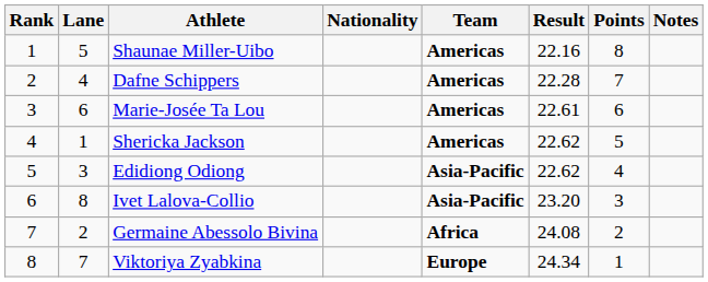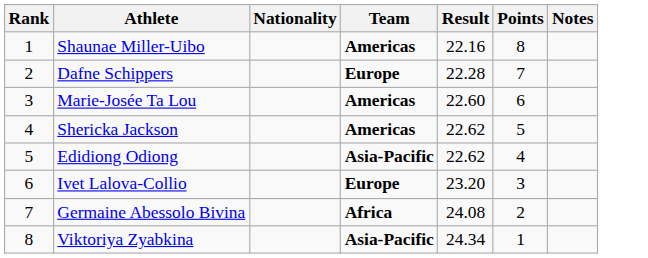 <table class="wikitable sortable" style="text-align:center">
 <tr>
 <th>Rank</th>
-<th>Lane</th>
 <th>Athlete</th>
 <th>Nationality</th>
 <th>Team</th>
 <th>Result</th>
 <th>Points</th>
 <th>Notes</th>
 </tr>
 <tr>
 <td>1</td>
-<td>5</td>
 <td align="left"><a href='#'>Shaunae Miller-Uibo</a></td>
 <td align=left></td>
 <td align=left><strong>Americas</strong></td>
 <td>22.16</td>
 <td>8</td>
 <td></td>
 </tr>
 <tr>
 <td>2</td>
-<td>4</td>
 <td align="left"><a href='#'>Dafne Schippers</a></td>
 <td align=left></td>
-<td align=left><strong>Americas</strong></td>
+<td align=left><strong>Europe</strong></td>
 <td>22.28</td>
 <td>7</td>
 <td></td>
 </tr>
 <tr>
 <td>3</td>
-<td>6</td>
 <td align="left"><a href='#'>Marie-Josée Ta Lou</a></td>
 <td align=left></td>
 <td align=left><strong>Americas</strong></td>
-<td>22.61</td>
+<td>22.60</td>
 <td>6</td>
 <td></td>
 </tr>
 <tr>
 <td>4</td>
-<td>1</td>
 <td align="left"><a href='#'>Shericka Jackson</a></td>
 <td align=left></td>
 <td align=left><strong>Americas</strong></td>
 <td>22.62</td>
 <td>5</td>
 <td></td>
 </tr>
 <tr>
 <td>5</td>
-<td>3</td>
 <td align="left"><a href='#'>Edidiong Odiong</a></td>
 <td align=left></td>
 <td align=left><strong>Asia-Pacific</strong></td>
 <td>22.62</td>
 <td>4</td>
 <td><strong></strong></td>
 </tr>
 <tr>
 <td>6</td>
-<td>8</td>
 <td align="left"><a href='#'>Ivet Lalova-Collio</a></td>
 <td align=left></td>
-<td align=left><strong>Asia-Pacific</strong></td>
+<td align=left><strong>Europe</strong></td>
 <td>23.20</td>
 <td>3</td>
 <td></td>
 </tr>
 <tr>
 <td>7</td>
-<td>2</td>
 <td align="left"><a href='#'>Germaine Abessolo Bivina</a></td>
 <td align=left></td>
 <td align=left><strong>Africa</strong></td>
 <td>24.08</td>
 <td>2</td>
 <td></td>
 </tr>
 <tr>
 <td>8</td>
-<td>7</td>
 <td align="left"><a href='#'>Viktoriya Zyabkina</a></td>
 <td align=left></td>
-<td align=left><strong>Europe</strong></td>
+<td align=left><strong>Asia-Pacific</strong></td>
 <td>24.34</td>
 <td>1</td>
 <td></td>
 </tr>
 </table>
